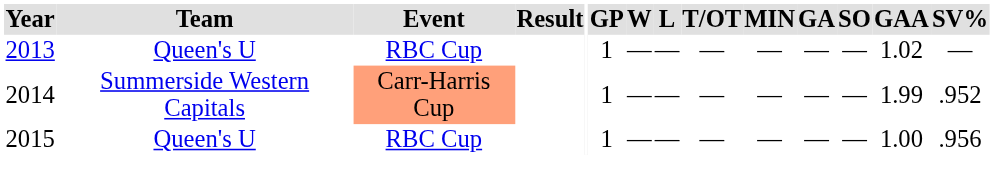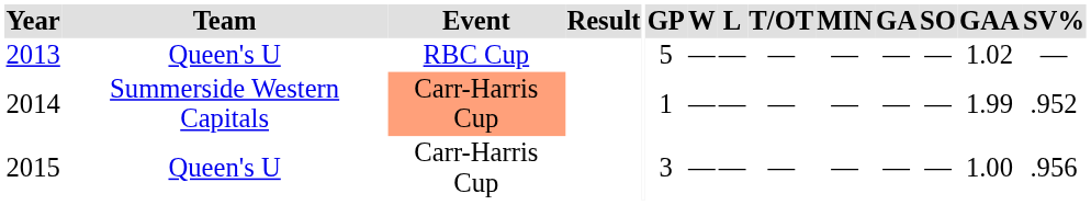 <table border="0" cellpadding="1" cellspacing="0" ID="Table3" style="text-align:center; width:40em">
 <tr ALIGN="center" bgcolor="#e0e0e0">
 <th>Year</th>
 <th>Team</th>
 <th>Event</th>
 <th>Result</th>
 <th rowspan="99" bgcolor="#ffffff"></th>
 <th>GP</th>
 <th>W</th>
 <th>L</th>
 <th>T/OT</th>
 <th>MIN</th>
 <th>GA</th>
 <th>SO</th>
 <th>GAA</th>
 <th>SV%</th>
 </tr>
 <tr ALIGN="center">
 <td><a href='#'>2013</a></td>
 <td><a href='#'>Queen's U</a></td>
 <td><a href='#'>RBC Cup</a></td>
 <td></td>
-<td>1</td>
+<td>5</td>
 <td>—</td>
 <td>—</td>
 <td>—</td>
 <td>—</td>
 <td>—</td>
 <td>—</td>
 <td>1.02</td>
 <td>—</td>
 </tr>
 <tr ALIGN="center">
 <td>2014</td>
 <td><a href='#'>Summerside Western Capitals</a></td>
 <td style="background: lightsalmon;">Carr-Harris Cup</td>
 <td></td>
 <td>1</td>
 <td>—</td>
 <td>—</td>
 <td>—</td>
 <td>—</td>
 <td>—</td>
 <td>—</td>
 <td>1.99</td>
 <td>.952</td>
 </tr>
 <tr ALIGN="center">
 <td>2015</td>
 <td><a href='#'>Queen's U</a></td>
-<td><a href='#'>RBC Cup</a></td>
+<td>Carr-Harris Cup</td>
 <td></td>
-<td>1</td>
+<td>3</td>
 <td>—</td>
 <td>—</td>
 <td>—</td>
 <td>—</td>
 <td>—</td>
 <td>—</td>
 <td>1.00</td>
 <td>.956</td>
 </tr>
 </table>
